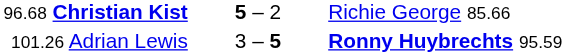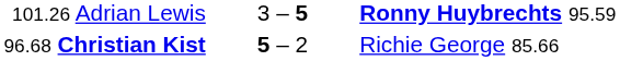 <table style="text-align:center">
 <tr>
 <th width=223></th>
 <th width=100></th>
 <th width=223></th>
 </tr>
 <tr>
+<td align=right><small><span>101.26</span></small> <a href='#'>Adrian Lewis</a> </td>
+<td>3 – <strong>5</strong></td>
+<td align=left> <strong><a href='#'>Ronny Huybrechts</a></strong> <small><span>95.59</span></small></td>
+</tr>
+<tr>
 <td align=right><small><span>96.68</span></small> <strong><a href='#'>Christian Kist</a></strong> </td>
 <td><strong>5</strong> – 2</td>
 <td align=left> <a href='#'>Richie George</a> <small><span>85.66</span></small></td>
 </tr>
-<tr>
-<td align=right><small><span>101.26</span></small> <a href='#'>Adrian Lewis</a> </td>
-<td>3 – <strong>5</strong></td>
-<td align=left> <strong><a href='#'>Ronny Huybrechts</a></strong> <small><span>95.59</span></small></td>
-</tr>
 </table>
